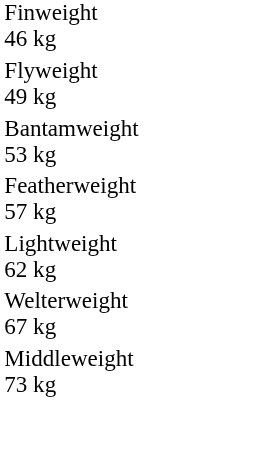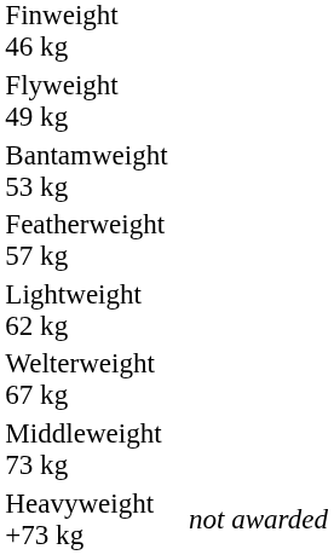 <table>
 <tr>
 <td rowspan=2>Finweight<br>46 kg</td>
 <td rowspan=2></td>
 <td rowspan=2></td>
 <td></td>
 </tr>
 <tr>
 <td></td>
 </tr>
 <tr>
 <td rowspan=2>Flyweight<br>49 kg</td>
 <td rowspan=2></td>
 <td rowspan=2></td>
 <td></td>
 </tr>
 <tr>
 <td></td>
 </tr>
 <tr>
 <td rowspan=2>Bantamweight<br>53 kg</td>
 <td rowspan=2></td>
 <td rowspan=2></td>
 <td></td>
 </tr>
 <tr>
 <td></td>
 </tr>
 <tr>
 <td rowspan=2>Featherweight<br>57 kg</td>
 <td rowspan=2></td>
 <td rowspan=2></td>
 <td></td>
 </tr>
 <tr>
 <td></td>
 </tr>
 <tr>
 <td rowspan=2>Lightweight<br>62 kg</td>
 <td rowspan=2></td>
 <td rowspan=2></td>
 <td></td>
 </tr>
 <tr>
 <td></td>
 </tr>
 <tr>
 <td rowspan=2>Welterweight<br>67 kg</td>
 <td rowspan=2></td>
 <td rowspan=2></td>
 <td></td>
 </tr>
 <tr>
 <td></td>
 </tr>
 <tr>
 <td rowspan=2>Middleweight<br>73 kg</td>
 <td rowspan=2></td>
 <td rowspan=2></td>
 <td></td>
 </tr>
 <tr>
 <td></td>
 </tr>
+<tr>
+<td>Heavyweight<br>+73 kg</td>
+<td></td>
+<td></td>
+<td><em>not awarded</em></td>
+</tr>
 </table>
